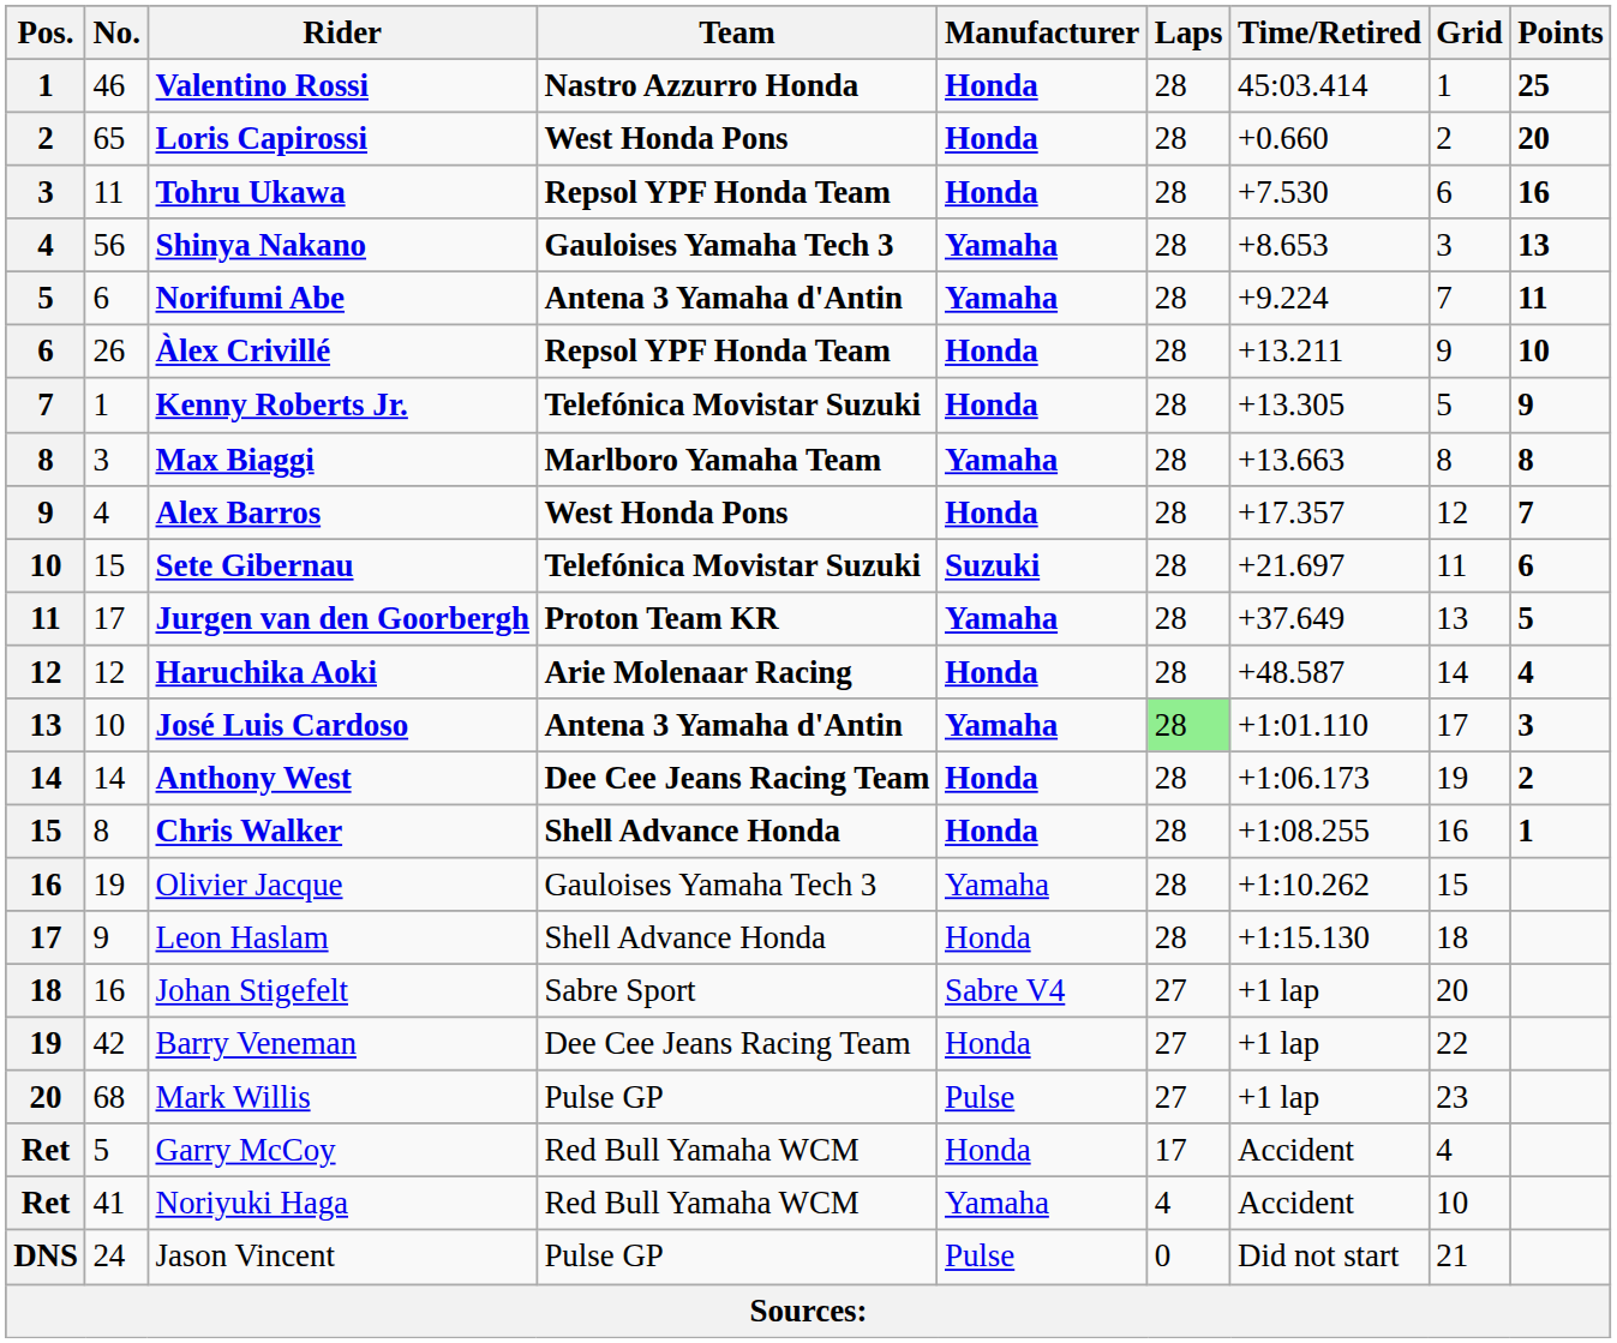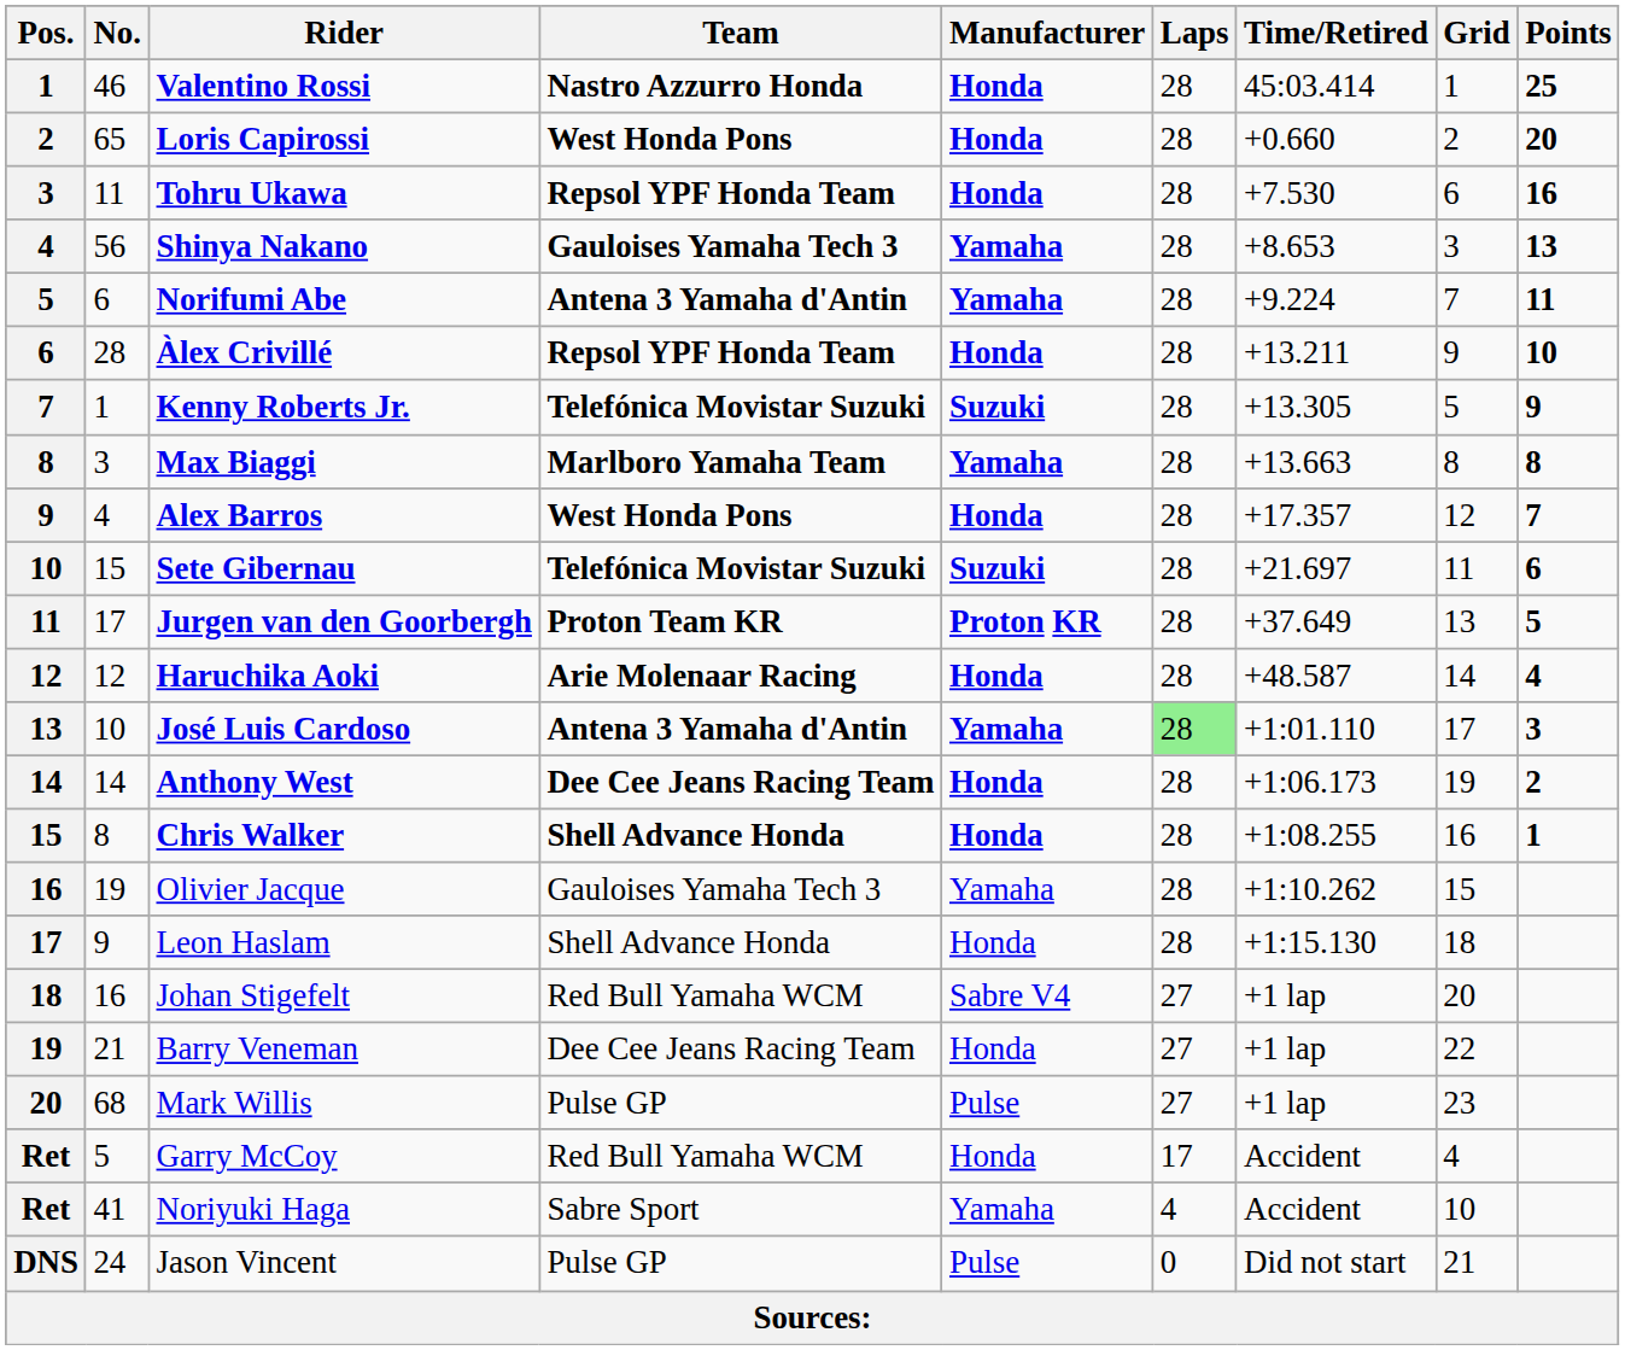 <table class="wikitable" style="font-size: 95%;">
 <tr>
 <th>Pos.</th>
 <th>No.</th>
 <th>Rider</th>
 <th>Team</th>
 <th>Manufacturer</th>
 <th>Laps</th>
 <th>Time/Retired</th>
 <th>Grid</th>
 <th>Points</th>
 </tr>
 <tr>
 <th>1</th>
 <td>46</td>
 <td> <strong><a href='#'>Valentino Rossi</a></strong></td>
 <td><strong>Nastro Azzurro Honda</strong></td>
 <td><strong><a href='#'>Honda</a></strong></td>
 <td>28</td>
 <td>45:03.414</td>
 <td>1</td>
 <td><strong>25</strong></td>
 </tr>
 <tr>
 <th>2</th>
 <td>65</td>
 <td> <strong><a href='#'>Loris Capirossi</a></strong></td>
 <td><strong>West Honda Pons</strong></td>
 <td><strong><a href='#'>Honda</a></strong></td>
 <td>28</td>
 <td>+0.660</td>
 <td>2</td>
 <td><strong>20</strong></td>
 </tr>
 <tr>
 <th>3</th>
 <td>11</td>
 <td> <strong><a href='#'>Tohru Ukawa</a></strong></td>
 <td><strong>Repsol YPF Honda Team</strong></td>
 <td><strong><a href='#'>Honda</a></strong></td>
 <td>28</td>
 <td>+7.530</td>
 <td>6</td>
 <td><strong>16</strong></td>
 </tr>
 <tr>
 <th>4</th>
 <td>56</td>
 <td> <strong><a href='#'>Shinya Nakano</a></strong></td>
 <td><strong>Gauloises Yamaha Tech 3</strong></td>
 <td><strong><a href='#'>Yamaha</a></strong></td>
 <td>28</td>
 <td>+8.653</td>
 <td>3</td>
 <td><strong>13</strong></td>
 </tr>
 <tr>
 <th>5</th>
 <td>6</td>
 <td> <strong><a href='#'>Norifumi Abe</a></strong></td>
 <td><strong>Antena 3 Yamaha d'Antin</strong></td>
 <td><strong><a href='#'>Yamaha</a></strong></td>
 <td>28</td>
 <td>+9.224</td>
 <td>7</td>
 <td><strong>11</strong></td>
 </tr>
 <tr>
 <th>6</th>
-<td>26</td>
+<td>28</td>
 <td> <strong><a href='#'>Àlex Crivillé</a></strong></td>
 <td><strong>Repsol YPF Honda Team</strong></td>
 <td><strong><a href='#'>Honda</a></strong></td>
 <td>28</td>
 <td>+13.211</td>
 <td>9</td>
 <td><strong>10</strong></td>
 </tr>
 <tr>
 <th>7</th>
 <td>1</td>
 <td> <strong><a href='#'>Kenny Roberts Jr.</a></strong></td>
 <td><strong>Telefónica Movistar Suzuki</strong></td>
-<td><strong><a href='#'>Honda</a></strong></td>
+<td><strong><a href='#'>Suzuki</a></strong></td>
 <td>28</td>
 <td>+13.305</td>
 <td>5</td>
 <td><strong>9</strong></td>
 </tr>
 <tr>
 <th>8</th>
 <td>3</td>
 <td> <strong><a href='#'>Max Biaggi</a></strong></td>
 <td><strong>Marlboro Yamaha Team</strong></td>
 <td><strong><a href='#'>Yamaha</a></strong></td>
 <td>28</td>
 <td>+13.663</td>
 <td>8</td>
 <td><strong>8</strong></td>
 </tr>
 <tr>
 <th>9</th>
 <td>4</td>
 <td> <strong><a href='#'>Alex Barros</a></strong></td>
 <td><strong>West Honda Pons</strong></td>
 <td><strong><a href='#'>Honda</a></strong></td>
 <td>28</td>
 <td>+17.357</td>
 <td>12</td>
 <td><strong>7</strong></td>
 </tr>
 <tr>
 <th>10</th>
 <td>15</td>
 <td> <strong><a href='#'>Sete Gibernau</a></strong></td>
 <td><strong>Telefónica Movistar Suzuki</strong></td>
 <td><strong><a href='#'>Suzuki</a></strong></td>
 <td>28</td>
 <td>+21.697</td>
 <td>11</td>
 <td><strong>6</strong></td>
 </tr>
 <tr>
 <th>11</th>
 <td>17</td>
 <td> <strong><a href='#'>Jurgen van den Goorbergh</a></strong></td>
 <td><strong>Proton Team KR</strong></td>
-<td><strong><a href='#'>Yamaha</a></strong></td>
+<td><strong><a href='#'>Proton</a> <a href='#'>KR</a></strong></td>
 <td>28</td>
 <td>+37.649</td>
 <td>13</td>
 <td><strong>5</strong></td>
 </tr>
 <tr>
 <th>12</th>
 <td>12</td>
 <td> <strong><a href='#'>Haruchika Aoki</a></strong></td>
 <td><strong>Arie Molenaar Racing</strong></td>
 <td><strong><a href='#'>Honda</a></strong></td>
 <td>28</td>
 <td>+48.587</td>
 <td>14</td>
 <td><strong>4</strong></td>
 </tr>
 <tr>
 <th>13</th>
 <td>10</td>
 <td> <strong><a href='#'>José Luis Cardoso</a></strong></td>
 <td><strong>Antena 3 Yamaha d'Antin</strong></td>
 <td><strong><a href='#'>Yamaha</a></strong></td>
 <td style="background: lightgreen;">28</td>
 <td>+1:01.110</td>
 <td>17</td>
 <td><strong>3</strong></td>
 </tr>
 <tr>
 <th>14</th>
 <td>14</td>
 <td> <strong><a href='#'>Anthony West</a></strong></td>
 <td><strong>Dee Cee Jeans Racing Team</strong></td>
 <td><strong><a href='#'>Honda</a></strong></td>
 <td>28</td>
 <td>+1:06.173</td>
 <td>19</td>
 <td><strong>2</strong></td>
 </tr>
 <tr>
 <th>15</th>
 <td>8</td>
 <td><strong> <a href='#'>Chris Walker</a></strong></td>
 <td><strong>Shell Advance Honda</strong></td>
 <td><strong><a href='#'>Honda</a></strong></td>
 <td>28</td>
 <td>+1:08.255</td>
 <td>16</td>
 <td><strong>1</strong></td>
 </tr>
 <tr>
 <th>16</th>
 <td>19</td>
 <td> <a href='#'>Olivier Jacque</a></td>
 <td>Gauloises Yamaha Tech 3</td>
 <td><a href='#'>Yamaha</a></td>
 <td>28</td>
 <td>+1:10.262</td>
 <td>15</td>
 <td></td>
 </tr>
 <tr>
 <th>17</th>
 <td>9</td>
 <td> <a href='#'>Leon Haslam</a></td>
 <td>Shell Advance Honda</td>
 <td><a href='#'>Honda</a></td>
 <td>28</td>
 <td>+1:15.130</td>
 <td>18</td>
 <td></td>
 </tr>
 <tr>
 <th>18</th>
 <td>16</td>
 <td> <a href='#'>Johan Stigefelt</a></td>
-<td>Sabre Sport</td>
+<td>Red Bull Yamaha WCM</td>
 <td><a href='#'>Sabre V4</a></td>
 <td>27</td>
 <td>+1 lap</td>
 <td>20</td>
 <td></td>
 </tr>
 <tr>
 <th>19</th>
-<td>42</td>
+<td>21</td>
 <td> <a href='#'>Barry Veneman</a></td>
 <td>Dee Cee Jeans Racing Team</td>
 <td><a href='#'>Honda</a></td>
 <td>27</td>
 <td>+1 lap</td>
 <td>22</td>
 <td></td>
 </tr>
 <tr>
 <th>20</th>
 <td>68</td>
 <td> <a href='#'>Mark Willis</a></td>
 <td>Pulse GP</td>
 <td><a href='#'>Pulse</a></td>
 <td>27</td>
 <td>+1 lap</td>
 <td>23</td>
 <td></td>
 </tr>
 <tr>
 <th>Ret</th>
 <td>5</td>
 <td> <a href='#'>Garry McCoy</a></td>
 <td>Red Bull Yamaha WCM</td>
 <td><a href='#'>Honda</a></td>
 <td>17</td>
 <td>Accident</td>
 <td>4</td>
 <td></td>
 </tr>
 <tr>
 <th>Ret</th>
 <td>41</td>
 <td> <a href='#'>Noriyuki Haga</a></td>
-<td>Red Bull Yamaha WCM</td>
+<td>Sabre Sport</td>
 <td><a href='#'>Yamaha</a></td>
 <td>4</td>
 <td>Accident</td>
 <td>10</td>
 <td></td>
 </tr>
 <tr>
 <th>DNS</th>
 <td>24</td>
 <td> Jason Vincent</td>
 <td>Pulse GP</td>
 <td><a href='#'>Pulse</a></td>
 <td>0</td>
 <td>Did not start</td>
 <td>21</td>
 <td></td>
 </tr>
 <tr>
 <th colspan=9>Sources:</th>
 </tr>
 </table>
